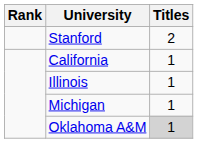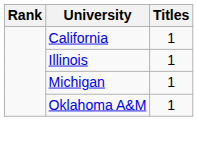 <table class="wikitable sortable" style="text-align:center">
 <tr>
 <th>Rank</th>
 <th>University</th>
 <th>Titles</th>
-</tr>
-<tr>
-<td></td>
-<td align=left><a href='#'>Stanford</a></td>
-<td>2</td>
 </tr>
 <tr>
 <td rowspan="4"></td>
 <td align=left><a href='#'>California</a></td>
 <td>1</td>
 </tr>
 <tr>
 <td align=left><a href='#'>Illinois</a></td>
 <td>1</td>
 </tr>
 <tr>
 <td align=left><a href='#'>Michigan</a></td>
 <td>1</td>
 </tr>
 <tr>
 <td align=left><a href='#'>Oklahoma A&M</a></td>
-<td style="background: lightgrey;">1</td>
+<td>1</td>
 </tr>
 </table>
